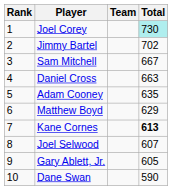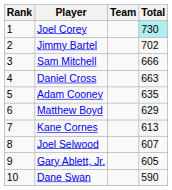 <table class="wikitable">
 <tr>
 <th>Rank</th>
 <th>Player</th>
 <th>Team</th>
 <th>Total</th>
 </tr>
 <tr>
 <td>1</td>
 <td><a href='#'>Joel Corey</a></td>
 <td></td>
 <td style="background: paleturquoise;">730</td>
 </tr>
 <tr>
 <td>2</td>
 <td><a href='#'>Jimmy Bartel</a></td>
 <td></td>
 <td>702</td>
 </tr>
 <tr>
 <td>3</td>
 <td><a href='#'>Sam Mitchell</a></td>
 <td></td>
-<td>667</td>
+<td>666</td>
 </tr>
 <tr>
 <td>4</td>
 <td><a href='#'>Daniel Cross</a></td>
 <td></td>
 <td>663</td>
 </tr>
 <tr>
 <td>5</td>
 <td><a href='#'>Adam Cooney</a></td>
 <td></td>
 <td>635</td>
 </tr>
 <tr>
 <td>6</td>
 <td><a href='#'>Matthew Boyd</a></td>
 <td></td>
 <td>629</td>
 </tr>
 <tr>
 <td>7</td>
 <td><a href='#'>Kane Cornes</a></td>
 <td></td>
-<td><strong>613</strong></td>
+<td>613</td>
 </tr>
 <tr>
 <td>8</td>
 <td><a href='#'>Joel Selwood</a></td>
 <td></td>
 <td>607</td>
 </tr>
 <tr>
 <td>9</td>
 <td><a href='#'>Gary Ablett, Jr.</a></td>
 <td></td>
 <td>605</td>
 </tr>
 <tr>
 <td>10</td>
 <td><a href='#'>Dane Swan</a></td>
 <td></td>
 <td>590</td>
 </tr>
 </table>
